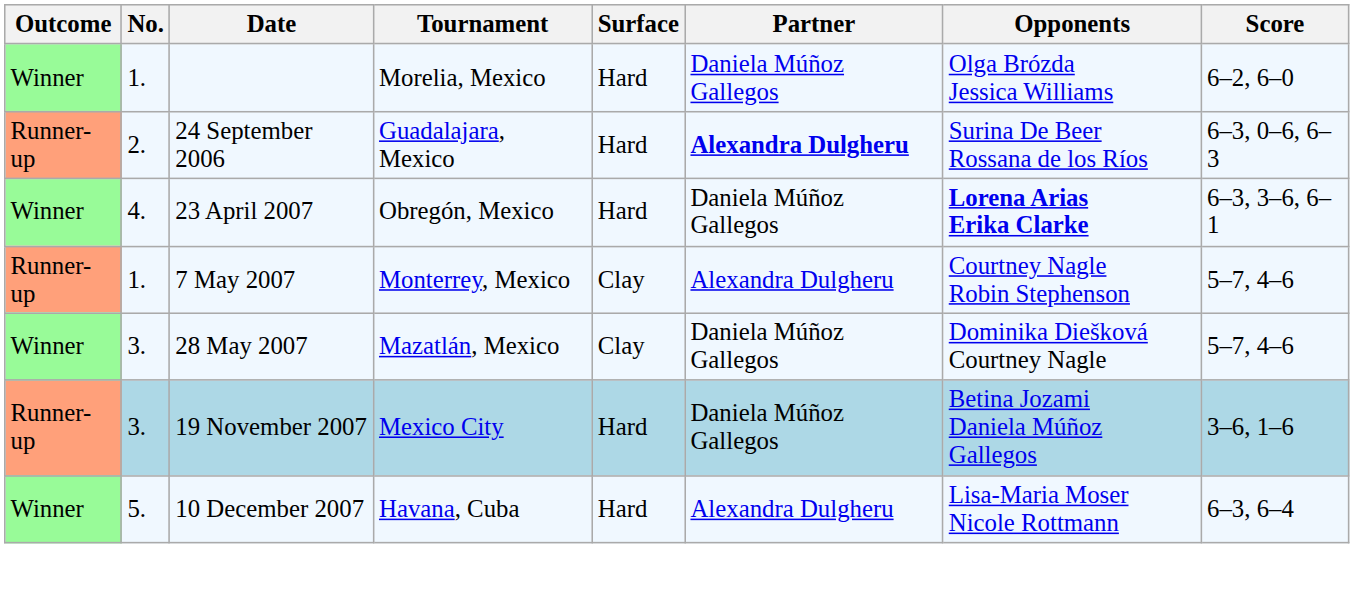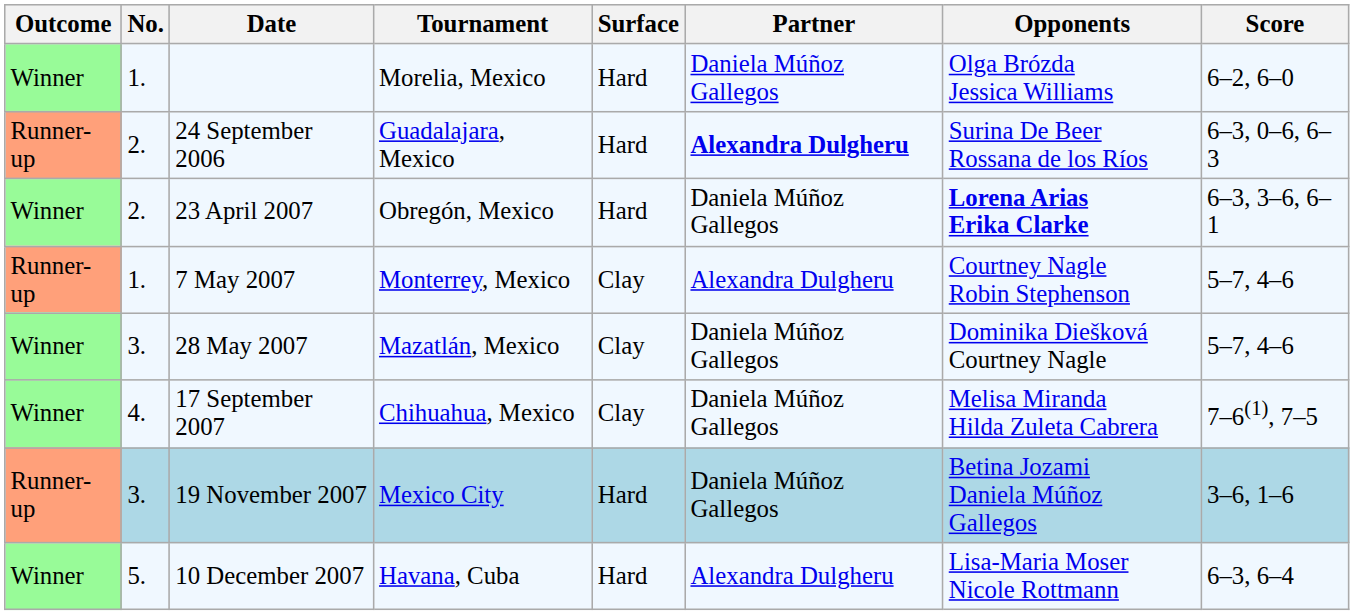 <table class="sortable wikitable">
 <tr>
 <th>Outcome</th>
 <th>No.</th>
 <th>Date</th>
 <th>Tournament</th>
 <th>Surface</th>
 <th>Partner</th>
 <th>Opponents</th>
 <th class="unsortable">Score</th>
 </tr>
 <tr style="background:#f0f8ff;">
 <td style="background:#98fb98;">Winner</td>
 <td>1.</td>
 <td></td>
 <td>Morelia, Mexico</td>
 <td>Hard</td>
 <td> <a href='#'>Daniela Múñoz Gallegos</a></td>
 <td> <a href='#'>Olga Brózda</a> <br>  <a href='#'>Jessica Williams</a></td>
 <td>6–2, 6–0</td>
 </tr>
 <tr style="background:#f0f8ff;">
 <td style="background:#ffa07a;">Runner-up</td>
 <td>2.</td>
 <td>24 September 2006</td>
 <td><a href='#'>Guadalajara</a>, Mexico</td>
 <td>Hard</td>
 <td><strong> <a href='#'>Alexandra Dulgheru</a></strong></td>
 <td> <a href='#'>Surina De Beer</a> <br>  <a href='#'>Rossana de los Ríos</a></td>
 <td>6–3, 0–6, 6–3</td>
 </tr>
 <tr style="background:#f0f8ff;">
 <td style="background:#98fb98;">Winner</td>
-<td>4.</td>
+<td>2.</td>
 <td>23 April 2007</td>
 <td>Obregón, Mexico</td>
 <td>Hard</td>
 <td> Daniela Múñoz Gallegos</td>
 <td><strong> <a href='#'>Lorena Arias</a> <br>  <a href='#'>Erika Clarke</a></strong></td>
 <td>6–3, 3–6, 6–1</td>
 </tr>
 <tr style="background:#f0f8ff;">
 <td style="background:#ffa07a;">Runner-up</td>
 <td>1.</td>
 <td>7 May 2007</td>
 <td><a href='#'>Monterrey</a>, Mexico</td>
 <td>Clay</td>
 <td> <a href='#'>Alexandra Dulgheru</a></td>
 <td> <a href='#'>Courtney Nagle</a> <br>  <a href='#'>Robin Stephenson</a></td>
 <td>5–7, 4–6</td>
 </tr>
 <tr style="background:#f0f8ff;">
 <td style="background:#98fb98;">Winner</td>
 <td>3.</td>
 <td>28 May 2007</td>
 <td><a href='#'>Mazatlán</a>, Mexico</td>
 <td>Clay</td>
 <td> Daniela Múñoz Gallegos</td>
 <td> <a href='#'>Dominika Diešková</a> <br>  Courtney Nagle</td>
 <td>5–7, 4–6</td>
 </tr>
+<tr style="background:#f0f8ff;">
+<td style="background:#98fb98;">Winner</td>
+<td>4.</td>
+<td>17 September 2007</td>
+<td><a href='#'>Chihuahua</a>, Mexico</td>
+<td>Clay</td>
+<td> Daniela Múñoz Gallegos</td>
+<td> <a href='#'>Melisa Miranda</a> <br>  <a href='#'>Hilda Zuleta Cabrera</a></td>
+<td>7–6<sup>(1)</sup>, 7–5</td>
+</tr>
 <tr bgcolor=lightblue>
 <td style="background:#ffa07a;">Runner-up</td>
 <td>3.</td>
 <td>19 November 2007</td>
 <td><a href='#'>Mexico City</a></td>
 <td>Hard</td>
 <td> Daniela Múñoz Gallegos</td>
 <td> <a href='#'>Betina Jozami</a> <br>  <a href='#'>Daniela Múñoz Gallegos</a></td>
 <td>3–6, 1–6</td>
 </tr>
 <tr style="background:#f0f8ff;">
 <td style="background:#98fb98;">Winner</td>
 <td>5.</td>
 <td>10 December 2007</td>
 <td><a href='#'>Havana</a>, Cuba</td>
 <td>Hard</td>
 <td> <a href='#'>Alexandra Dulgheru</a></td>
 <td> <a href='#'>Lisa-Maria Moser</a> <br>  <a href='#'>Nicole Rottmann</a></td>
 <td>6–3, 6–4</td>
 </tr>
 </table>
